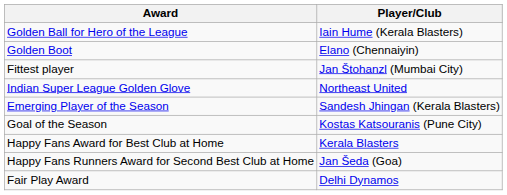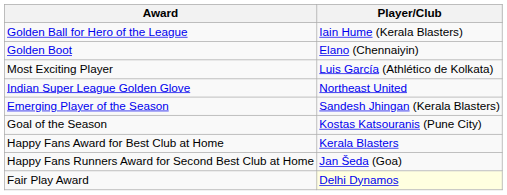 <table class="wikitable">
 <tr style="background:#cccccc;">
 <th>Award</th>
 <th>Player/Club</th>
 </tr>
 <tr>
 <td><a href='#'>Golden Ball for Hero of the League</a></td>
 <td> <a href='#'>Iain Hume</a> (Kerala Blasters)</td>
 </tr>
 <tr>
 <td><a href='#'>Golden Boot</a></td>
 <td> <a href='#'>Elano</a> (Chennaiyin)</td>
 </tr>
 <tr>
-<td>Fittest player</td>
-<td> <a href='#'>Jan Štohanzl</a> (Mumbai City)</td>
+<td>Most Exciting Player</td>
+<td> <a href='#'>Luis García</a> (Athlético de Kolkata)</td>
 </tr>
 <tr>
 <td><a href='#'>Indian Super League Golden Glove</a></td>
 <td><a href='#'>Northeast United</a></td>
 </tr>
 <tr>
 <td><a href='#'>Emerging Player of the Season</a></td>
 <td> <a href='#'>Sandesh Jhingan</a> (Kerala Blasters)</td>
 </tr>
 <tr>
 <td>Goal of the Season</td>
 <td> <a href='#'>Kostas Katsouranis</a> (Pune City)</td>
 </tr>
 <tr>
 <td>Happy Fans Award for Best Club at Home</td>
 <td><a href='#'>Kerala Blasters</a></td>
 </tr>
 <tr>
 <td>Happy Fans Runners Award for Second Best Club at Home</td>
 <td> <a href='#'>Jan Šeda</a> (Goa)</td>
 </tr>
 <tr>
 <td>Fair Play Award</td>
-<td><a href='#'>Delhi Dynamos</a></td>
+<td style="background: lightyellow;"><a href='#'>Delhi Dynamos</a></td>
 </tr>
 </table>
